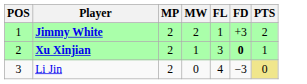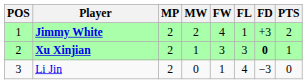 <table class="wikitable" style="text-align: center;">
 <tr>
 <th width=20>POS</th>
 <th width=165>Player</th>
 <th width=20>MP</th>
 <th width=20>MW</th>
+<th width=20>FW</th>
 <th width=20>FL</th>
 <th width=20>FD</th>
 <th width=20>PTS</th>
 </tr>
 <tr style="background:#aaffaa;">
 <td>1</td>
 <td style="text-align:left;"> <strong><a href='#'>Jimmy White</a></strong></td>
 <td>2</td>
 <td>2</td>
+<td>4</td>
 <td>1</td>
 <td>+3</td>
 <td>2</td>
 </tr>
 <tr style="background:#aaffaa;">
 <td>2</td>
 <td style="text-align:left;"> <strong><a href='#'>Xu Xinjian</a></strong></td>
 <td>2</td>
 <td>1</td>
 <td>3</td>
+<td>3</td>
 <td><strong>0</strong></td>
 <td>1</td>
 </tr>
 <tr>
 <td>3</td>
 <td style="text-align:left;"> <a href='#'>Li Jin</a></td>
 <td>2</td>
 <td>0</td>
+<td>1</td>
 <td>4</td>
 <td>−3</td>
-<td style="background: khaki;">0</td>
+<td>0</td>
 </tr>
 </table>
